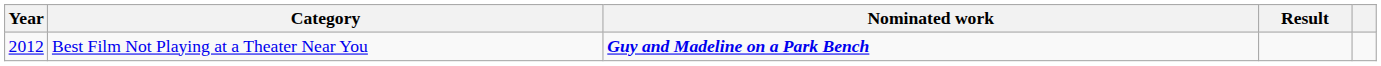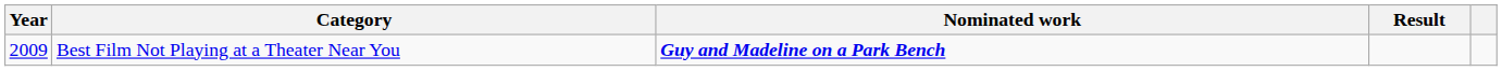 <table class=wikitable>
 <tr>
 <th scope="col" style="width:1em;">Year</th>
 <th scope="col" style="width:33em;">Category</th>
 <th scope="col" style="width:39em;">Nominated work</th>
 <th scope="col" style="width:5em;">Result</th>
 <th scope="col" style="width:1em;"></th>
 </tr>
 <tr>
-<td><a href='#'>2012</a></td>
+<td><a href='#'>2009</a></td>
 <td><a href='#'>Best Film Not Playing at a Theater Near You</a></td>
 <td><strong><em><a href='#'>Guy and Madeline on a Park Bench</a></em></strong></td>
 <td></td>
 <td></td>
 </tr>
 </table>
